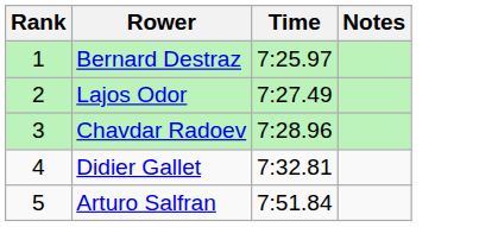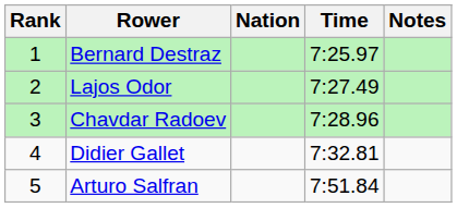 <table class="wikitable sortable" style="text-align:center">
 <tr>
 <th>Rank</th>
 <th>Rower</th>
+<th>Nation</th>
 <th>Time</th>
 <th>Notes</th>
 </tr>
 <tr bgcolor=bbf3bb>
 <td>1</td>
 <td align=left><a href='#'>Bernard Destraz</a></td>
+<td align=left></td>
 <td>7:25.97</td>
 <td></td>
 </tr>
 <tr bgcolor=bbf3bb>
 <td>2</td>
 <td align=left><a href='#'>Lajos Odor</a></td>
+<td align=left></td>
 <td>7:27.49</td>
 <td></td>
 </tr>
 <tr bgcolor=bbf3bb>
 <td>3</td>
 <td align=left><a href='#'>Chavdar Radoev</a></td>
+<td align=left></td>
 <td>7:28.96</td>
 <td></td>
 </tr>
 <tr>
 <td>4</td>
 <td align=left><a href='#'>Didier Gallet</a></td>
+<td align=left></td>
 <td>7:32.81</td>
 <td></td>
 </tr>
 <tr>
 <td>5</td>
 <td align=left><a href='#'>Arturo Salfran</a></td>
+<td align=left></td>
 <td>7:51.84</td>
 <td></td>
 </tr>
 </table>
